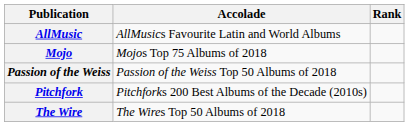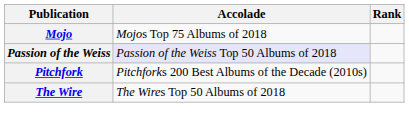 <table class="wikitable sortable plainrowheaders">
 <tr>
 <th scope="col">Publication</th>
 <th scope="col">Accolade</th>
 <th scope="col">Rank</th>
-</tr>
-<tr>
-<th scope="row"><em><a href='#'>AllMusic</a></em></th>
-<td><em>AllMusic</em>s Favourite Latin and World Albums</td>
-<td></td>
 </tr>
 <tr>
 <th scope="row"><em><a href='#'>Mojo</a></em></th>
 <td><em>Mojo</em>s Top 75 Albums of 2018</td>
 <td></td>
 </tr>
 <tr>
 <th scope="row"><em>Passion of the Weiss</em></th>
-<td><em>Passion of the Weiss</em> Top 50 Albums of 2018</td>
+<td style="background: lavender;"><em>Passion of the Weiss</em> Top 50 Albums of 2018</td>
 <td></td>
 </tr>
 <tr>
 <th scope="row"><em><a href='#'>Pitchfork</a></em></th>
 <td><em>Pitchfork</em>s 200 Best Albums of the Decade (2010s)</td>
 <td></td>
 </tr>
 <tr>
 <th scope="row"><em><a href='#'>The Wire</a></em></th>
 <td><em>The Wire</em>s Top 50 Albums of 2018</td>
 <td></td>
 </tr>
 </table>
